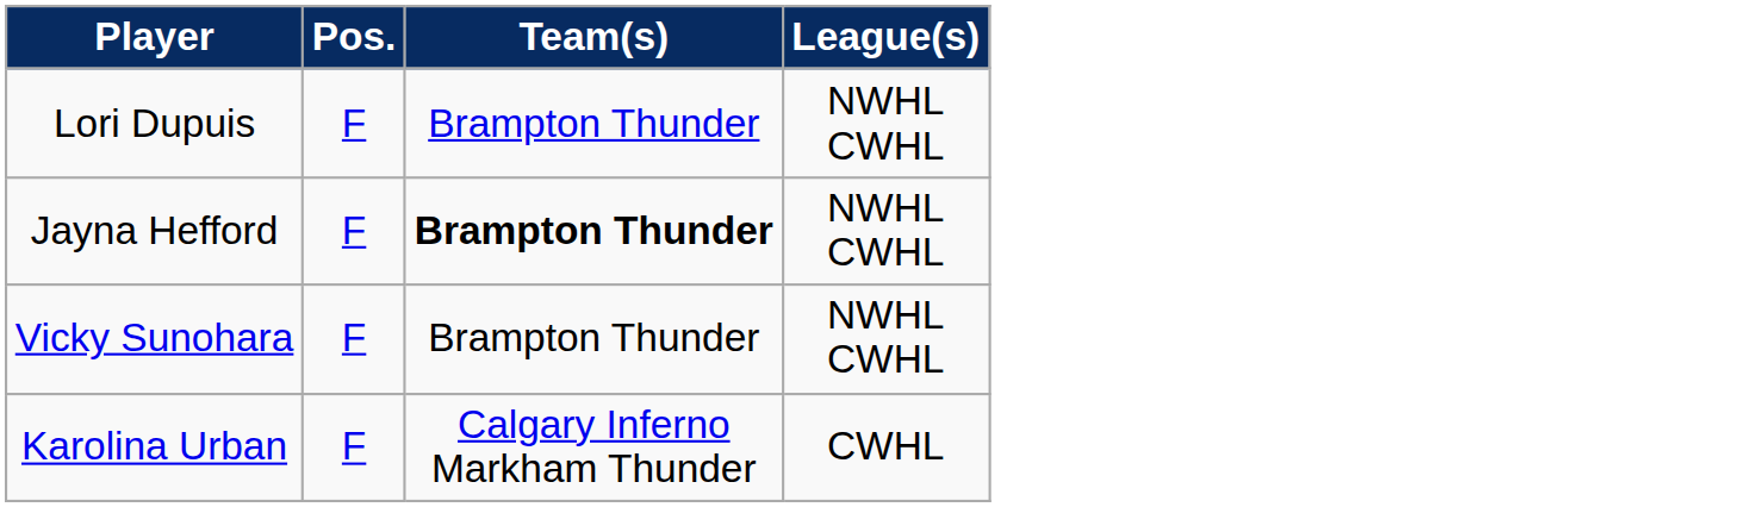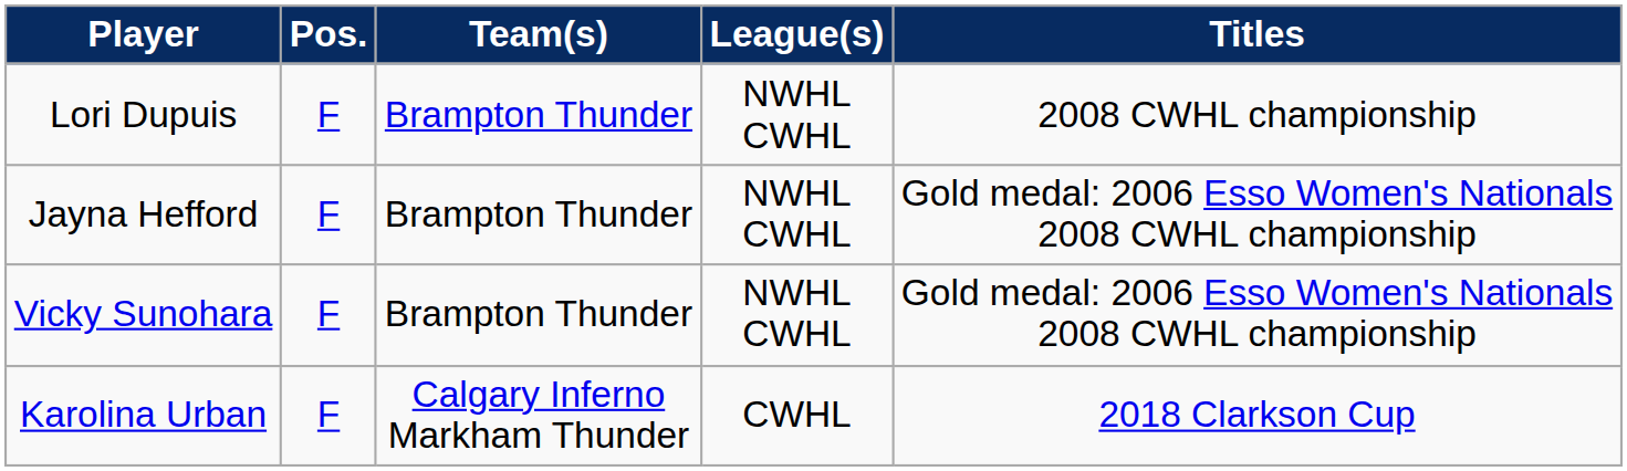 <table class="wikitable">
 <tr>
 <th scope="col" style="background:#072B61;color:white;">Player</th>
 <th scope="col" style="background:#072B61;color:white;">Pos.</th>
 <th scope="col" style="background:#072B61;color:white;">Team(s)</th>
 <th scope="col" style="background:#072B61;color:white;">League(s)</th>
+<th scope="col" style="background:#072B61;color:white;">Titles</th>
 </tr>
 <tr align="center" bgcolor="">
 <td>Lori Dupuis</td>
 <td><a href='#'>F</a></td>
 <td><a href='#'>Brampton Thunder</a></td>
 <td>NWHL<br>CWHL</td>
+<td>2008 CWHL championship</td>
 </tr>
 <tr align="center" bgcolor="">
 <td>Jayna Hefford</td>
 <td><a href='#'>F</a></td>
-<td><strong>Brampton Thunder</strong></td>
+<td>Brampton Thunder</td>
 <td>NWHL<br>CWHL</td>
+<td>Gold medal: 2006 <a href='#'>Esso Women's Nationals</a><br>2008 CWHL championship</td>
 </tr>
 <tr align="center" bgcolor="">
 <td><a href='#'>Vicky Sunohara</a></td>
 <td><a href='#'>F</a></td>
 <td>Brampton Thunder</td>
 <td>NWHL<br>CWHL</td>
+<td>Gold medal: 2006 <a href='#'>Esso Women's Nationals</a><br>2008 CWHL championship</td>
 </tr>
 <tr align="center" bgcolor="">
 <td><a href='#'>Karolina Urban</a></td>
 <td><a href='#'>F</a></td>
 <td><a href='#'>Calgary Inferno</a><br>Markham Thunder</td>
 <td>CWHL</td>
+<td><a href='#'>2018 Clarkson Cup</a></td>
 </tr>
 </table>
